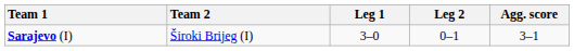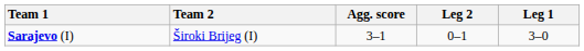 <table class="wikitable">
 <tr>
 <th style="width:195px; text-align:left">Team 1</th>
 <th style="width:195px; text-align:left">Team 2</th>
+<th style="width:92px; text-align:center">Agg. score</th>
+<th style="width:92px; text-align:center">Leg 2</th>
 <th style="width:92px; text-align:center">Leg 1</th>
-<th style="width:92px; text-align:center">Leg 2</th>
-<th style="width:92px; text-align:center">Agg. score</th>
 </tr>
 <tr>
 <td><strong><a href='#'>Sarajevo</a></strong> (I)</td>
 <td><a href='#'>Široki Brijeg</a> (I)</td>
+<td style="text-align:center">3–1</td>
+<td style="text-align:center">0–1</td>
 <td style="text-align:center">3–0</td>
-<td style="text-align:center">0–1</td>
-<td style="text-align:center">3–1</td>
 </tr>
 </table>
